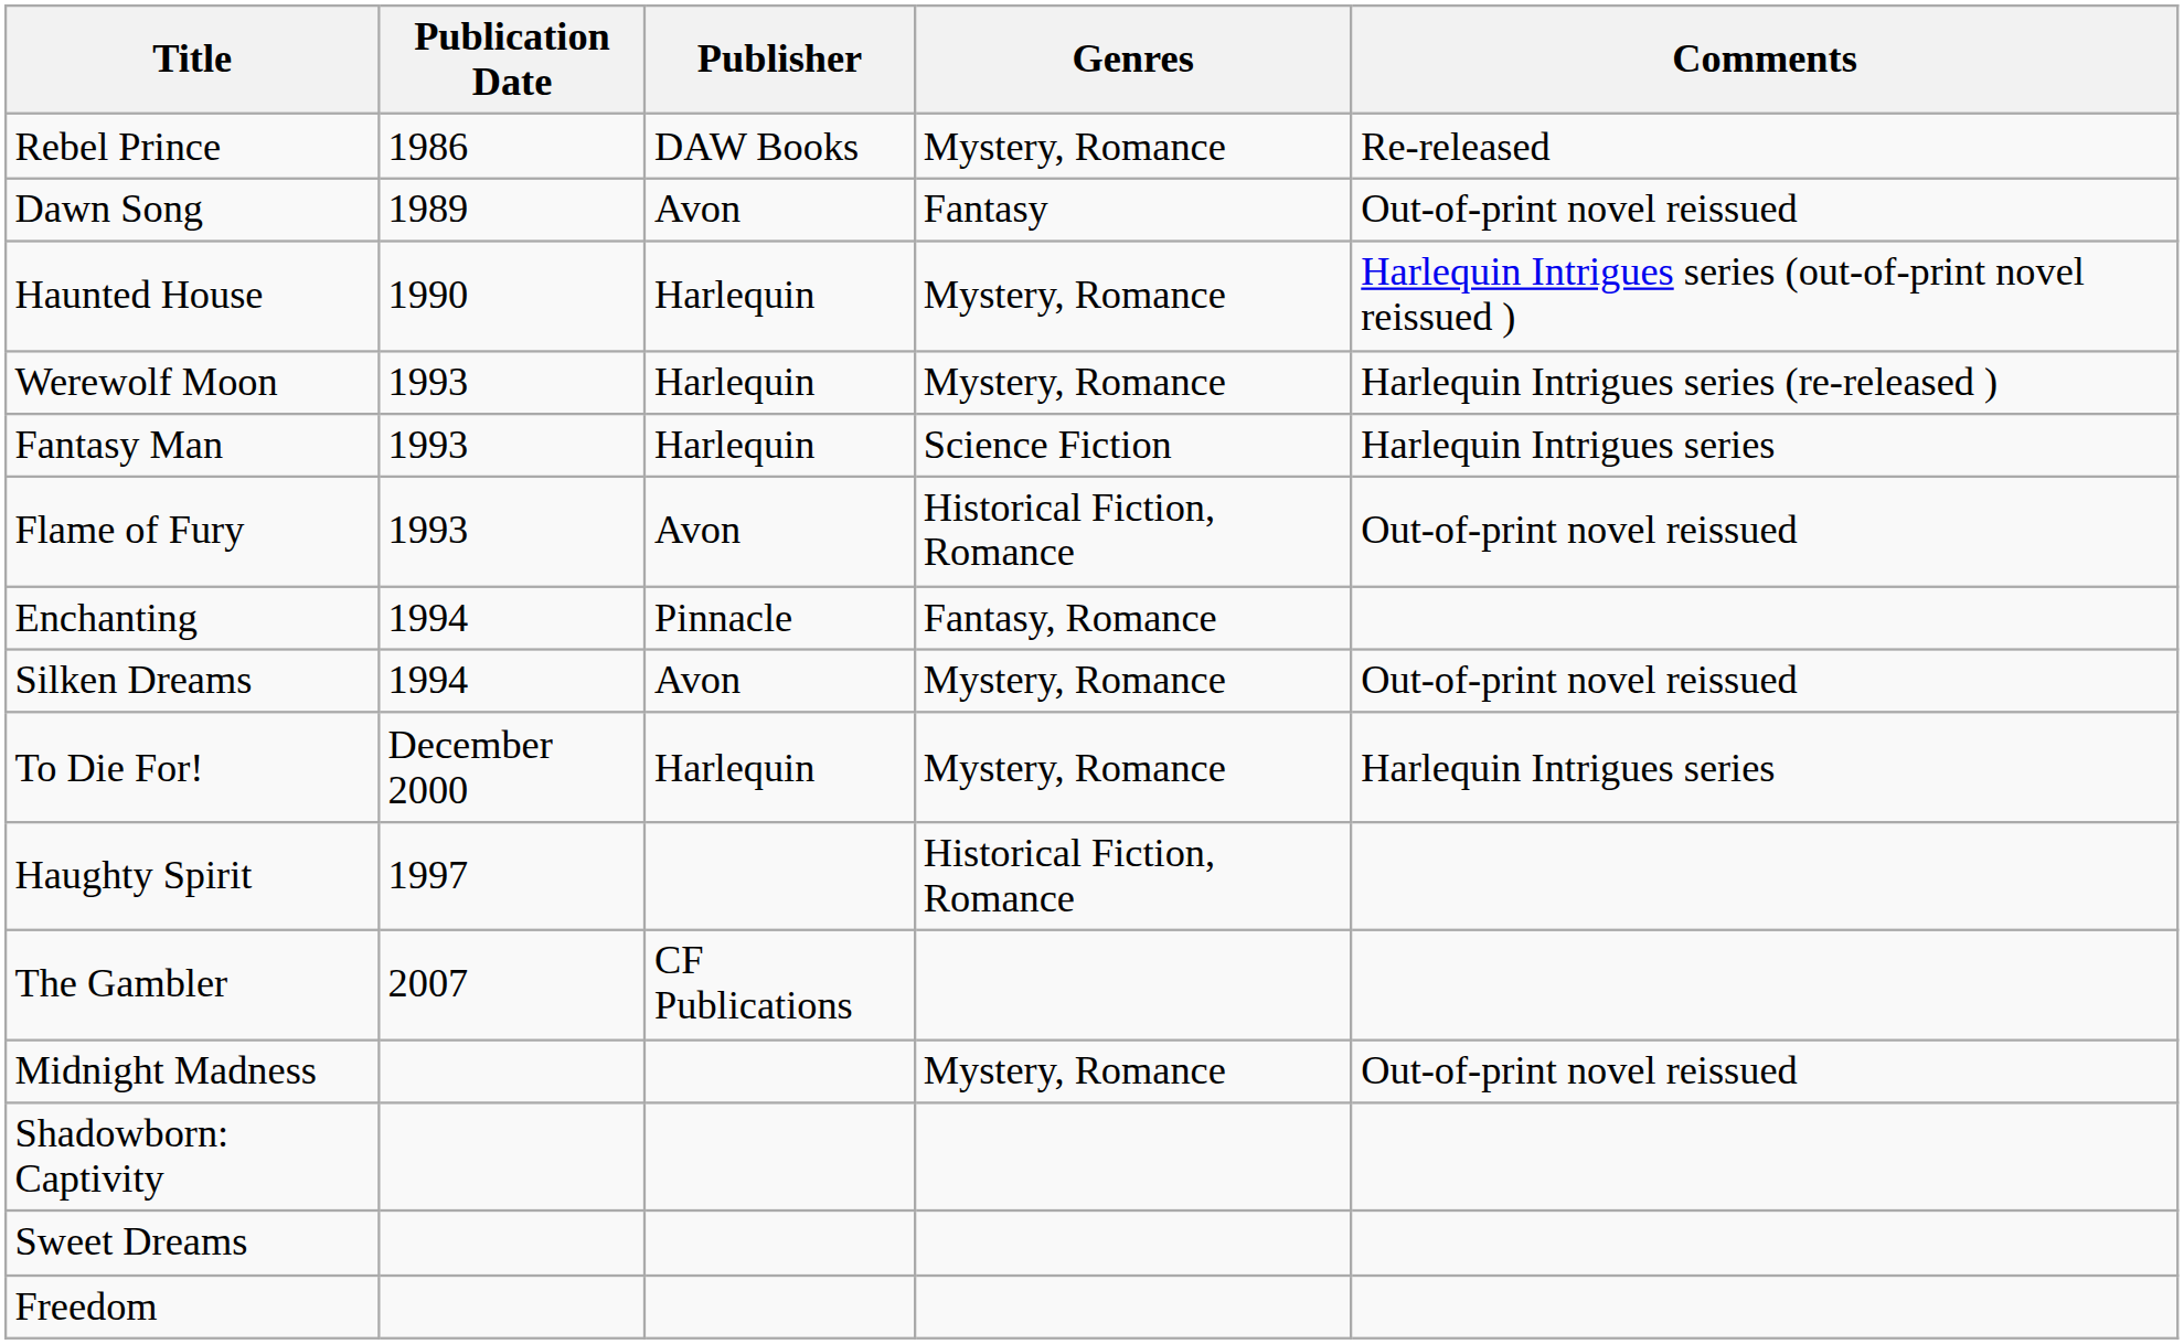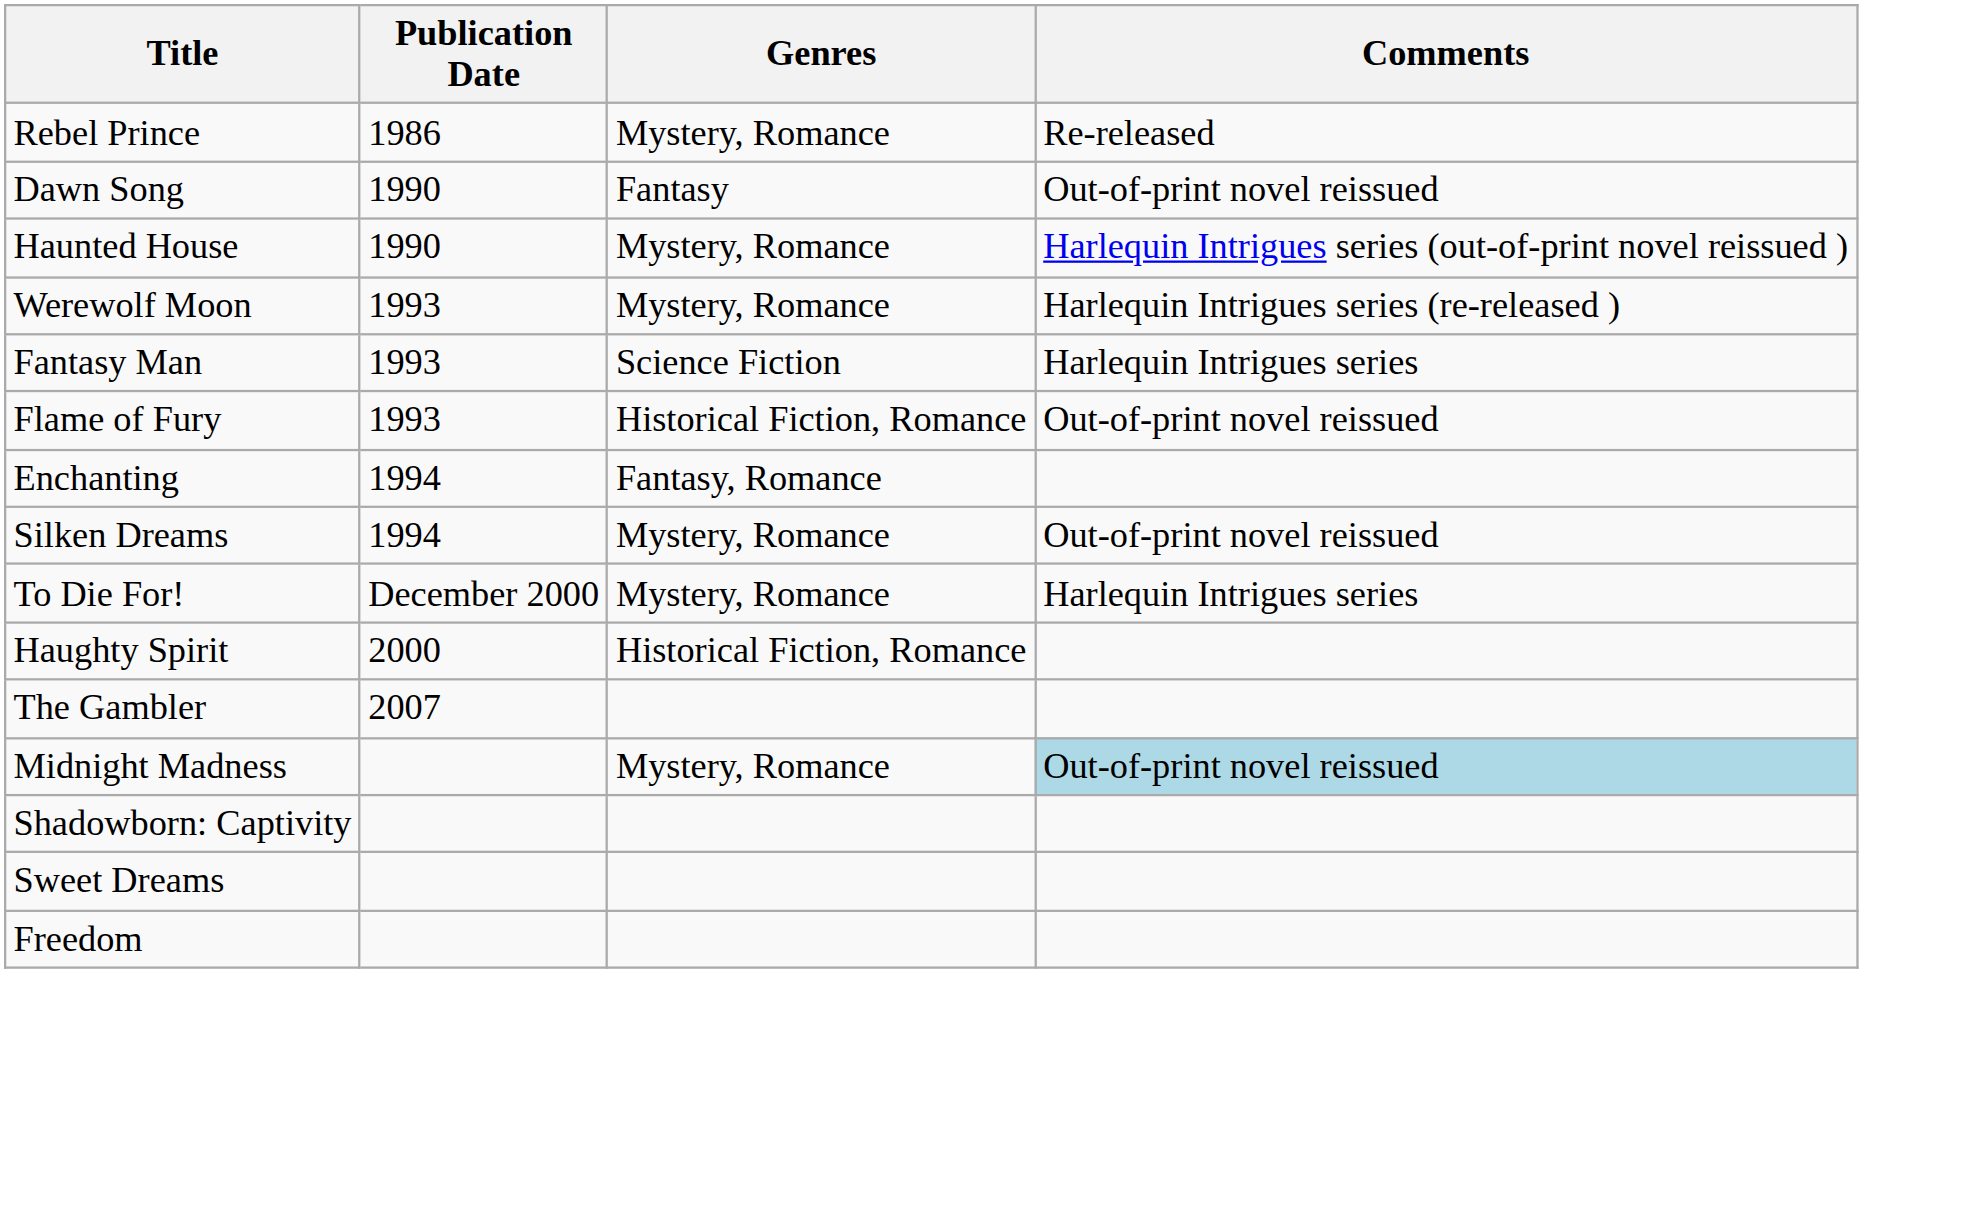 <table class="wikitable">
 <tr>
 <th>Title</th>
 <th><strong>Publication</strong><br>Date</th>
-<th>Publisher</th>
 <th>Genres</th>
 <th>Comments</th>
 </tr>
 <tr>
 <td>Rebel Prince</td>
 <td>1986</td>
-<td>DAW Books</td>
 <td>Mystery, Romance</td>
 <td>Re-released </td>
 </tr>
 <tr>
 <td>Dawn Song</td>
-<td>1989</td>
-<td>Avon</td>
+<td>1990</td>
 <td>Fantasy</td>
 <td>Out-of-print novel reissued </td>
 </tr>
 <tr>
 <td>Haunted House</td>
 <td>1990</td>
-<td>Harlequin</td>
 <td>Mystery, Romance</td>
 <td><a href='#'>Harlequin Intrigues</a> series (out-of-print novel reissued )</td>
 </tr>
 <tr>
 <td>Werewolf Moon</td>
 <td>1993</td>
-<td>Harlequin</td>
 <td>Mystery, Romance</td>
 <td>Harlequin Intrigues series (re-released )</td>
 </tr>
 <tr>
 <td>Fantasy Man</td>
 <td>1993</td>
-<td>Harlequin</td>
 <td>Science Fiction</td>
 <td>Harlequin Intrigues series</td>
 </tr>
 <tr>
 <td>Flame of Fury</td>
 <td>1993</td>
-<td>Avon</td>
 <td>Historical Fiction, Romance</td>
 <td>Out-of-print novel reissued </td>
 </tr>
 <tr>
 <td>Enchanting</td>
 <td>1994</td>
-<td>Pinnacle</td>
 <td>Fantasy, Romance</td>
 <td></td>
 </tr>
 <tr>
 <td>Silken Dreams</td>
 <td>1994</td>
-<td>Avon</td>
 <td>Mystery, Romance</td>
 <td>Out-of-print novel reissued </td>
 </tr>
 <tr>
 <td>To Die For!</td>
 <td>December 2000</td>
-<td>Harlequin</td>
 <td>Mystery, Romance</td>
 <td>Harlequin Intrigues series</td>
 </tr>
 <tr>
 <td>Haughty Spirit</td>
-<td>1997</td>
-<td></td>
+<td>2000</td>
 <td>Historical Fiction, Romance</td>
 <td></td>
 </tr>
 <tr>
 <td>The Gambler</td>
 <td>2007</td>
-<td>CF Publications</td>
 <td></td>
 <td></td>
 </tr>
 <tr>
 <td>Midnight Madness</td>
 <td></td>
-<td></td>
 <td>Mystery, Romance</td>
-<td>Out-of-print novel reissued </td>
+<td style="background: lightblue;">Out-of-print novel reissued </td>
 </tr>
 <tr>
 <td>Shadowborn: Captivity</td>
-<td></td>
 <td></td>
 <td></td>
 <td></td>
 </tr>
 <tr>
 <td>Sweet Dreams</td>
 <td></td>
 <td></td>
 <td></td>
-<td></td>
 </tr>
 <tr>
 <td>Freedom</td>
 <td></td>
 <td></td>
 <td></td>
-<td></td>
 </tr>
 </table>
